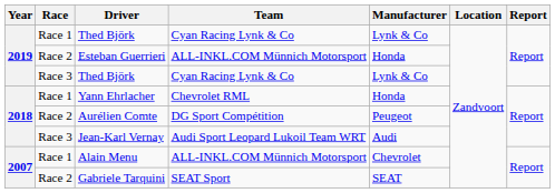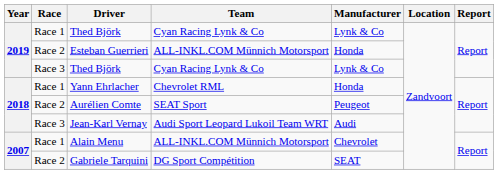 <table class="wikitable" style="font-size: 95%;">
 <tr>
 <th>Year</th>
 <th>Race</th>
 <th>Driver</th>
 <th>Team</th>
 <th>Manufacturer</th>
 <th>Location</th>
 <th>Report</th>
 </tr>
 <tr>
 <th rowspan=3><a href='#'>2019</a></th>
 <td>Race 1</td>
 <td> <a href='#'>Thed Björk</a></td>
 <td> <a href='#'>Cyan Racing Lynk & Co</a></td>
 <td> <a href='#'>Lynk & Co</a></td>
 <td rowspan=8><a href='#'>Zandvoort</a></td>
 <td rowspan=3><a href='#'>Report</a></td>
 </tr>
 <tr>
 <td>Race 2</td>
 <td> <a href='#'>Esteban Guerrieri</a></td>
 <td> <a href='#'>ALL-INKL.COM Münnich Motorsport</a></td>
 <td> <a href='#'>Honda</a></td>
 </tr>
 <tr>
 <td>Race 3</td>
 <td> <a href='#'>Thed Björk</a></td>
 <td> <a href='#'>Cyan Racing Lynk & Co</a></td>
 <td> <a href='#'>Lynk & Co</a></td>
 </tr>
 <tr>
 <th rowspan=3><a href='#'>2018</a></th>
 <td>Race 1</td>
 <td> <a href='#'>Yann Ehrlacher</a></td>
 <td> <a href='#'>Chevrolet RML</a></td>
 <td> <a href='#'>Honda</a></td>
 <td rowspan=3><a href='#'>Report</a></td>
 </tr>
 <tr>
 <td>Race 2</td>
 <td> <a href='#'>Aurélien Comte</a></td>
-<td> <a href='#'>DG Sport Compétition</a></td>
+<td> <a href='#'>SEAT Sport</a></td>
 <td> <a href='#'>Peugeot</a></td>
 </tr>
 <tr>
 <td>Race 3</td>
 <td> <a href='#'>Jean-Karl Vernay</a></td>
 <td> <a href='#'>Audi Sport Leopard Lukoil Team WRT</a></td>
 <td> <a href='#'>Audi</a></td>
 </tr>
 <tr>
 <th rowspan=2><a href='#'>2007</a></th>
 <td>Race 1</td>
 <td> <a href='#'>Alain Menu</a></td>
 <td> <a href='#'>ALL-INKL.COM Münnich Motorsport</a></td>
 <td> <a href='#'>Chevrolet</a></td>
 <td rowspan=2><a href='#'>Report</a></td>
 </tr>
 <tr>
 <td>Race 2</td>
 <td> <a href='#'>Gabriele Tarquini</a></td>
-<td> <a href='#'>SEAT Sport</a></td>
+<td> <a href='#'>DG Sport Compétition</a></td>
 <td> <a href='#'>SEAT</a></td>
 </tr>
 </table>
